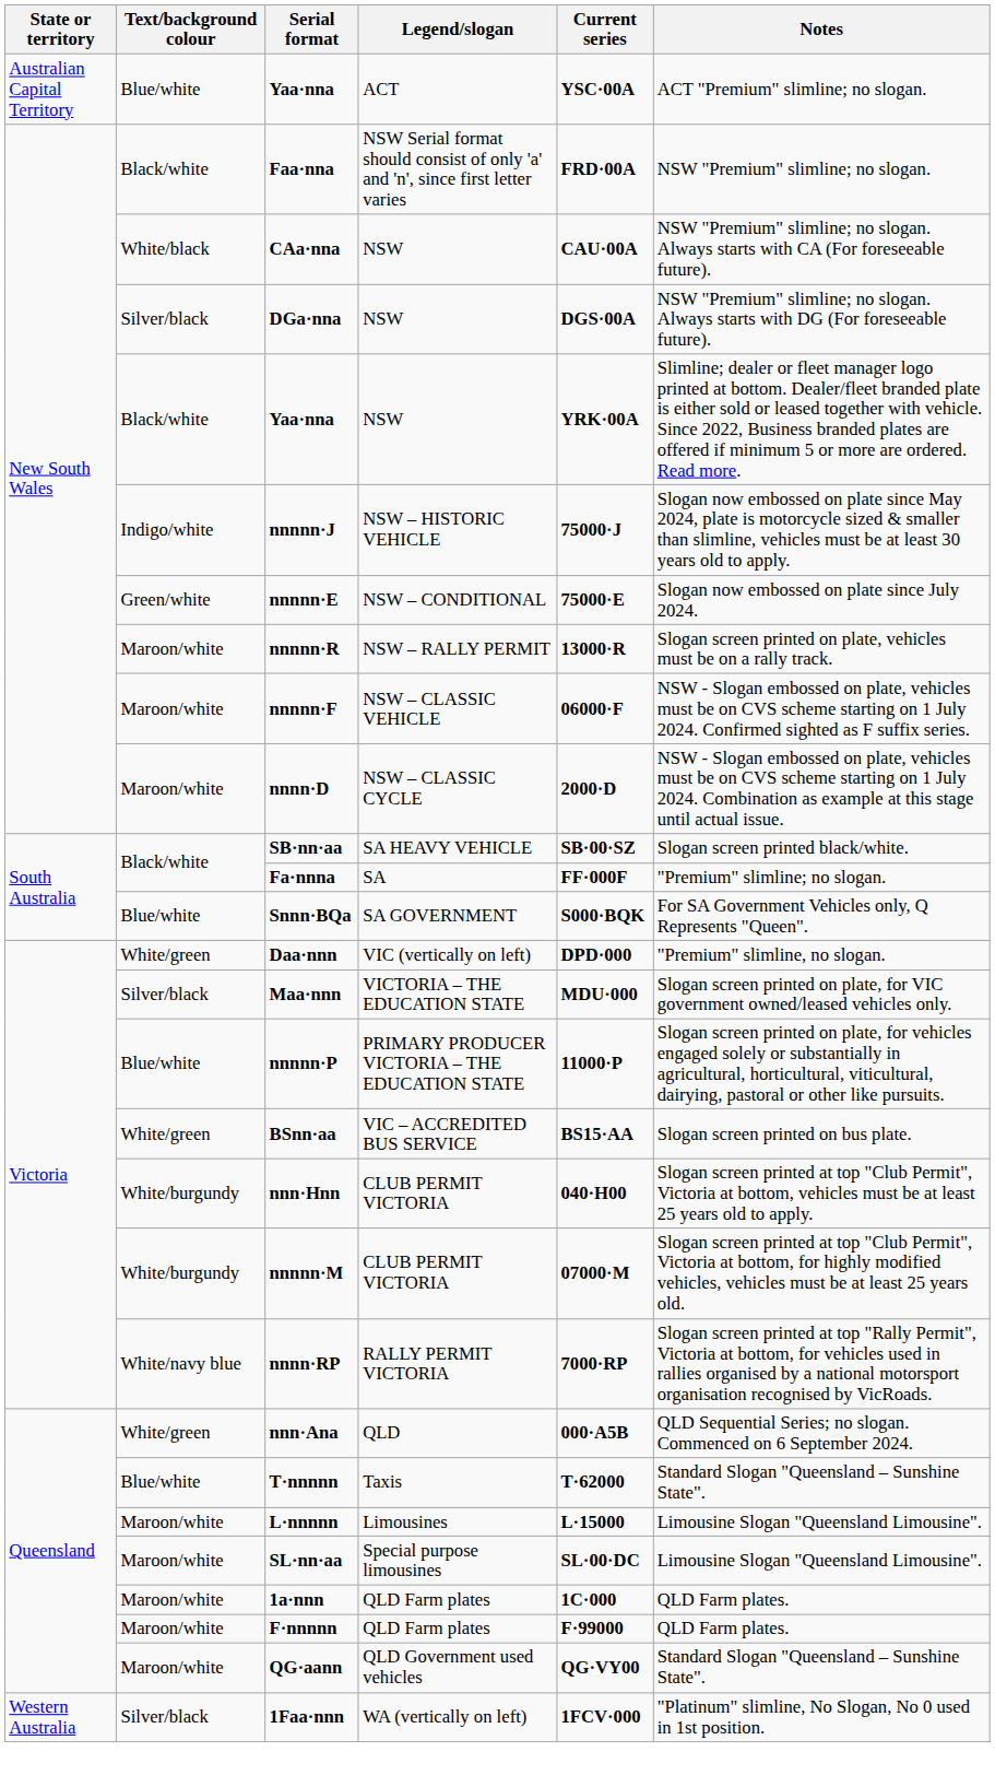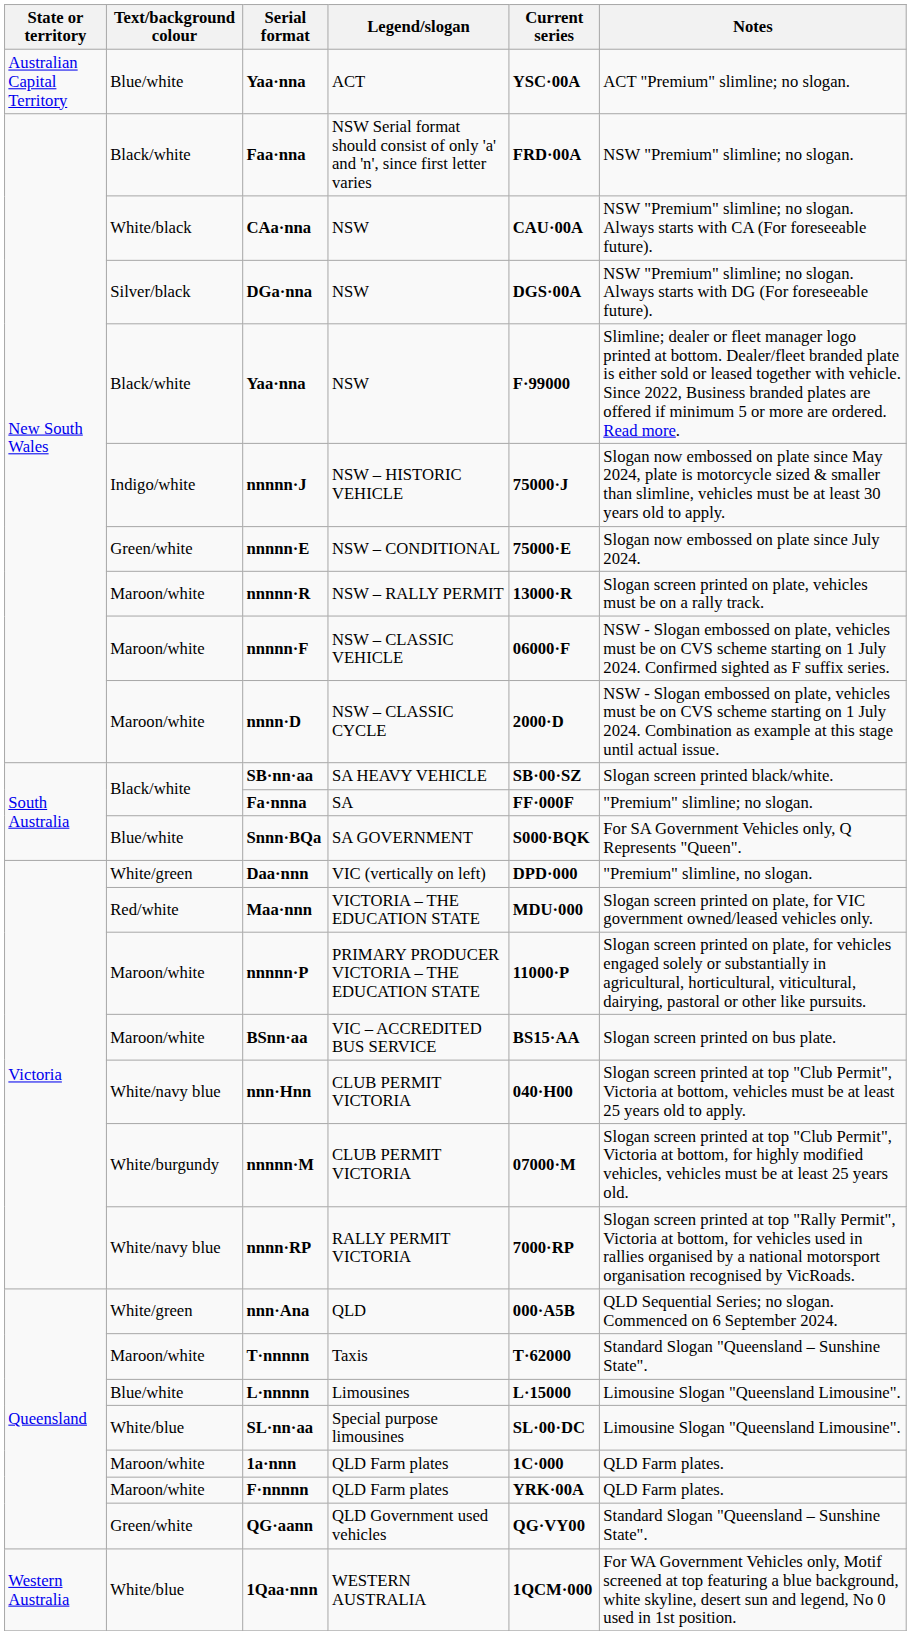 <table class = "wikitable">
 <tr>
 <th>State or territory</th>
 <th>Text/background colour</th>
 <th>Serial format</th>
 <th>Legend/slogan</th>
 <th>Current series</th>
 <th>Notes</th>
 </tr>
 <tr>
 <td><a href='#'>Australian Capital Territory</a></td>
 <td>Blue/white</td>
 <td><span><strong>Yaa·nna</strong></span></td>
 <td>ACT <br></td>
 <td><span><strong>YSC·00A</strong></span></td>
 <td>ACT "Premium" slimline; no slogan.</td>
 </tr>
 <tr>
 <td rowspan="9"><a href='#'>New South Wales</a></td>
 <td>Black/white</td>
 <td><span><strong>Faa·nna</strong></span></td>
 <td>NSW  Serial format should consist of only 'a' and 'n', since first letter varies</td>
 <td><span><strong>FRD·00A</strong></span></td>
 <td>NSW "Premium" slimline; no slogan.</td>
 </tr>
 <tr>
 <td>White/black</td>
 <td><span><strong>CAa·nna</strong></span></td>
 <td>NSW</td>
 <td><span><strong>CAU·00A</strong></span></td>
 <td>NSW "Premium" slimline; no slogan. Always starts with CA (For foreseeable future).</td>
 </tr>
 <tr>
 <td>Silver/black</td>
 <td><span><strong>DGa·nna</strong></span></td>
 <td>NSW</td>
 <td><span><strong>DGS·00A</strong></span></td>
 <td>NSW "Premium" slimline; no slogan. Always starts with DG (For foreseeable future).</td>
 </tr>
 <tr>
 <td>Black/white</td>
 <td><span><strong>Yaa·nna</strong></span></td>
 <td>NSW</td>
-<td><span><strong>YRK·00A</strong></span></td>
+<td><span><strong>F·99000</strong></span></td>
 <td>Slimline; dealer or fleet manager logo printed at bottom. Dealer/fleet branded plate is either sold or leased together with vehicle. Since 2022, Business branded plates are offered if minimum 5 or more are ordered. <a href='#'>Read more</a>.</td>
 </tr>
 <tr>
 <td>Indigo/white</td>
 <td><span><strong>nnnnn·J</strong></span></td>
 <td>NSW – HISTORIC VEHICLE</td>
 <td><span><strong>75000·J</strong></span></td>
 <td>Slogan now embossed on plate since May 2024, plate is motorcycle sized & smaller than slimline, vehicles must be at least 30 years old to apply.</td>
 </tr>
 <tr>
 <td>Green/white</td>
 <td><span><strong>nnnnn·E</strong></span></td>
 <td>NSW – CONDITIONAL</td>
 <td><span><strong>75000·E</strong></span></td>
 <td>Slogan now embossed on plate since July 2024.</td>
 </tr>
 <tr>
 <td>Maroon/white</td>
 <td><span><strong>nnnnn·R</strong></span></td>
 <td>NSW – RALLY PERMIT</td>
 <td><span><strong>13000·R</strong></span></td>
 <td>Slogan screen printed on plate, vehicles must be on a rally track.</td>
 </tr>
 <tr>
 <td>Maroon/white</td>
 <td><span><strong>nnnnn·F</strong></span></td>
 <td>NSW – CLASSIC VEHICLE</td>
 <td><span><strong>06000·F</strong></span></td>
 <td>NSW - Slogan embossed on plate, vehicles must be on CVS scheme starting on 1 July 2024. Confirmed sighted as F suffix series.</td>
 </tr>
 <tr>
 <td>Maroon/white</td>
 <td><span><strong>nnnn·D</strong></span></td>
 <td>NSW – CLASSIC CYCLE</td>
 <td><span><strong>2000·D</strong></span></td>
 <td>NSW - Slogan embossed on plate, vehicles must be on CVS scheme starting on 1 July 2024. Combination as example at this stage until actual issue.</td>
 </tr>
 <tr>
 <td rowspan="3"><a href='#'>South Australia</a></td>
 <td rowspan="2">Black/white</td>
 <td><span><strong>SB·nn·aa</strong></span></td>
 <td>SA HEAVY VEHICLE</td>
 <td><span><strong>SB·00·SZ</strong></span></td>
 <td>Slogan screen printed black/white.</td>
 </tr>
 <tr>
 <td><span><strong>Fa·nnna</strong></span></td>
 <td>SA</td>
 <td><span><strong>FF·000F</strong></span></td>
 <td>"Premium" slimline; no slogan.</td>
 </tr>
 <tr>
 <td>Blue/white</td>
 <td><span><strong>Snnn·BQa</strong></span></td>
 <td>SA GOVERNMENT</td>
 <td><span><strong>S000·BQK</strong></span></td>
 <td>For SA Government Vehicles only, Q Represents "Queen".</td>
 </tr>
 <tr>
 <td rowspan="7"><a href='#'>Victoria</a></td>
 <td>White/green</td>
 <td><span><strong>Daa·nnn</strong></span></td>
 <td>VIC (vertically on left)</td>
 <td><span><strong>DPD·000</strong></span></td>
 <td>"Premium" slimline, no slogan.</td>
 </tr>
 <tr>
-<td>Silver/black</td>
+<td>Red/white</td>
 <td><span><strong>Maa·nnn</strong></span></td>
 <td>VICTORIA – THE EDUCATION STATE</td>
 <td><span><strong>MDU·000</strong></span></td>
 <td>Slogan screen printed on plate, for VIC government owned/leased vehicles only.</td>
 </tr>
 <tr>
-<td>Blue/white</td>
+<td>Maroon/white</td>
 <td><span><strong>nnnnn·P</strong></span></td>
 <td>PRIMARY PRODUCER VICTORIA – THE EDUCATION STATE</td>
 <td><span><strong>11000·P</strong></span></td>
 <td>Slogan screen printed on plate, for vehicles engaged solely or substantially in agricultural, horticultural, viticultural, dairying, pastoral or other like pursuits.</td>
 </tr>
 <tr>
-<td>White/green</td>
+<td>Maroon/white</td>
 <td><span><strong>BSnn·aa</strong></span></td>
 <td>VIC – ACCREDITED BUS SERVICE</td>
 <td><span><strong>BS15·AA</strong></span></td>
 <td>Slogan screen printed on bus plate.</td>
 </tr>
 <tr>
-<td>White/burgundy</td>
+<td>White/navy blue</td>
 <td><span><strong>nnn·Hnn</strong></span></td>
 <td>CLUB PERMIT VICTORIA</td>
 <td><span><strong>040·H00</strong></span></td>
 <td>Slogan screen printed at top "Club Permit", Victoria at bottom, vehicles must be at least 25 years old to apply.</td>
 </tr>
 <tr>
 <td>White/burgundy</td>
 <td><span><strong>nnnnn·M</strong></span></td>
 <td>CLUB PERMIT VICTORIA</td>
 <td><span><strong>07000·M</strong></span></td>
 <td>Slogan screen printed at top "Club Permit", Victoria at bottom, for highly modified vehicles, vehicles must be at least 25 years old.</td>
 </tr>
 <tr>
 <td>White/navy blue</td>
 <td><span><strong>nnnn·RP</strong></span></td>
 <td>RALLY PERMIT VICTORIA</td>
 <td><span><strong>7000·RP</strong></span></td>
 <td>Slogan screen printed at top "Rally Permit", Victoria at bottom, for vehicles used in rallies organised by a national motorsport organisation recognised by VicRoads.</td>
 </tr>
 <tr>
 <td rowspan="7"><a href='#'>Queensland</a></td>
 <td>White/green</td>
 <td><span><strong>nnn·Ana</strong></span></td>
 <td>QLD</td>
 <td><span><strong>000·A5B</strong></span></td>
 <td>QLD Sequential Series; no slogan. Commenced on 6 September 2024.</td>
 </tr>
 <tr>
-<td>Blue/white</td>
+<td>Maroon/white</td>
 <td><span><strong>T·nnnnn</strong></span></td>
 <td>Taxis</td>
 <td><span><strong>T·62000</strong></span></td>
 <td>Standard Slogan "Queensland – Sunshine State".</td>
 </tr>
 <tr>
-<td>Maroon/white</td>
+<td>Blue/white</td>
 <td><span><strong>L·nnnnn</strong></span></td>
 <td>Limousines</td>
 <td><span><strong>L·15000</strong></span></td>
 <td>Limousine Slogan "Queensland Limousine".</td>
 </tr>
 <tr>
-<td>Maroon/white</td>
+<td>White/blue</td>
 <td><span><strong>SL·nn·aa</strong></span></td>
 <td>Special purpose limousines</td>
 <td><span><strong>SL·00·DC</strong></span></td>
 <td>Limousine Slogan "Queensland Limousine".</td>
 </tr>
 <tr>
 <td>Maroon/white</td>
 <td><span><strong>1a·nnn</strong></span></td>
 <td>QLD Farm plates</td>
 <td><span><strong>1C·000</strong></span></td>
 <td>QLD Farm plates.</td>
 </tr>
 <tr>
 <td>Maroon/white</td>
 <td><span><strong>F·nnnnn</strong></span></td>
 <td>QLD Farm plates</td>
-<td><span><strong>F·99000</strong></span></td>
+<td><span><strong>YRK·00A</strong></span></td>
 <td>QLD Farm plates.</td>
 </tr>
 <tr>
-<td>Maroon/white</td>
+<td>Green/white</td>
 <td><span><strong>QG·aann</strong></span></td>
 <td>QLD Government used vehicles</td>
 <td><span><strong>QG·VY00</strong></span></td>
 <td>Standard Slogan "Queensland – Sunshine State".</td>
 </tr>
 <tr>
 <td><a href='#'>Western Australia</a></td>
-<td>Silver/black</td>
-<td><span><strong>1Faa·nnn</strong></span></td>
-<td>WA (vertically on left)</td>
-<td><span><strong>1FCV·000</strong></span></td>
-<td>"Platinum" slimline, No Slogan, No 0 used in 1st position.</td>
+<td>White/blue</td>
+<td><span><strong>1Qaa·nnn</strong></span></td>
+<td>WESTERN AUSTRALIA</td>
+<td><span><strong>1QCM·000</strong></span></td>
+<td>For WA Government Vehicles only, Motif screened at top featuring a blue background, white skyline, desert sun and legend, No 0 used in 1st position.</td>
 </tr>
 <tr>
 </tr>
 </table>
